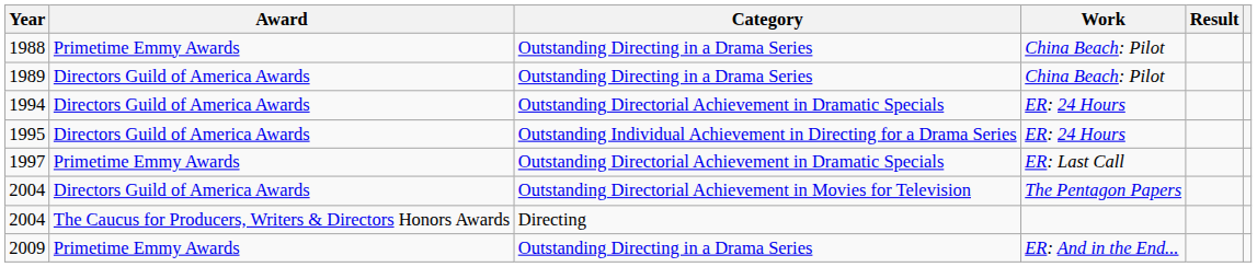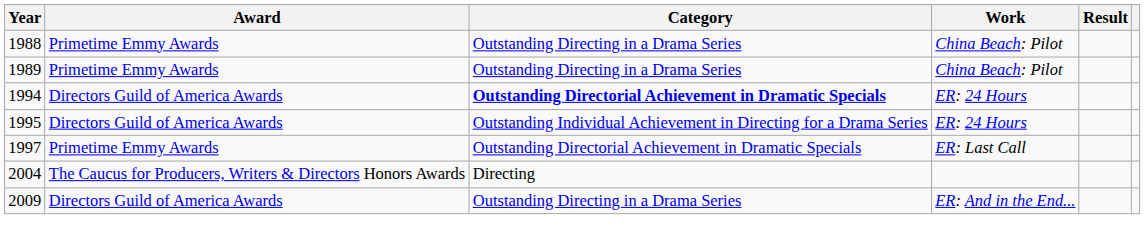 <table class="wikitable">
 <tr>
 <th>Year</th>
 <th>Award</th>
 <th>Category</th>
 <th>Work</th>
 <th>Result</th>
 <th></th>
 </tr>
 <tr>
 <td>1988</td>
 <td><a href='#'>Primetime Emmy Awards</a></td>
 <td><a href='#'>Outstanding Directing in a Drama Series</a></td>
 <td><em><a href='#'>China Beach</a>: Pilot</em></td>
 <td></td>
 <td></td>
 </tr>
 <tr>
 <td>1989</td>
-<td><a href='#'>Directors Guild of America Awards</a></td>
+<td><a href='#'>Primetime Emmy Awards</a></td>
 <td><a href='#'>Outstanding Directing in a Drama Series</a></td>
 <td><em><a href='#'>China Beach</a>: Pilot</em></td>
 <td></td>
 <td></td>
 </tr>
 <tr>
 <td>1994</td>
 <td><a href='#'>Directors Guild of America Awards</a></td>
-<td><a href='#'>Outstanding Directorial Achievement in Dramatic Specials</a></td>
+<td><strong><a href='#'>Outstanding Directorial Achievement in Dramatic Specials</a></strong></td>
 <td><em><a href='#'>ER</a>: <a href='#'>24 Hours</a></em></td>
 <td></td>
 <td></td>
 </tr>
 <tr>
 <td>1995</td>
 <td><a href='#'>Directors Guild of America Awards</a></td>
 <td><a href='#'>Outstanding Individual Achievement in Directing for a Drama Series</a></td>
 <td><em><a href='#'>ER</a>: <a href='#'>24 Hours</a></em></td>
 <td></td>
 <td></td>
 </tr>
 <tr>
 <td>1997</td>
 <td><a href='#'>Primetime Emmy Awards</a></td>
 <td><a href='#'>Outstanding Directorial Achievement in Dramatic Specials</a></td>
 <td><em><a href='#'>ER</a>: Last Call</em></td>
 <td></td>
 <td></td>
 </tr>
 <tr>
 <td>2004</td>
-<td><a href='#'>Directors Guild of America Awards</a></td>
-<td><a href='#'>Outstanding Directorial Achievement in Movies for Television</a></td>
-<td><em><a href='#'>The Pentagon Papers</a></em></td>
-<td></td>
-<td></td>
-</tr>
-<tr>
-<td>2004</td>
 <td><a href='#'>The Caucus for Producers, Writers & Directors</a> Honors Awards</td>
 <td>Directing</td>
 <td></td>
 <td></td>
 <td></td>
 </tr>
 <tr>
 <td>2009</td>
-<td><a href='#'>Primetime Emmy Awards</a></td>
+<td><a href='#'>Directors Guild of America Awards</a></td>
 <td><a href='#'>Outstanding Directing in a Drama Series</a></td>
 <td><em><a href='#'>ER</a>: <a href='#'>And in the End...</a></em></td>
 <td></td>
 <td></td>
 </tr>
 </table>
